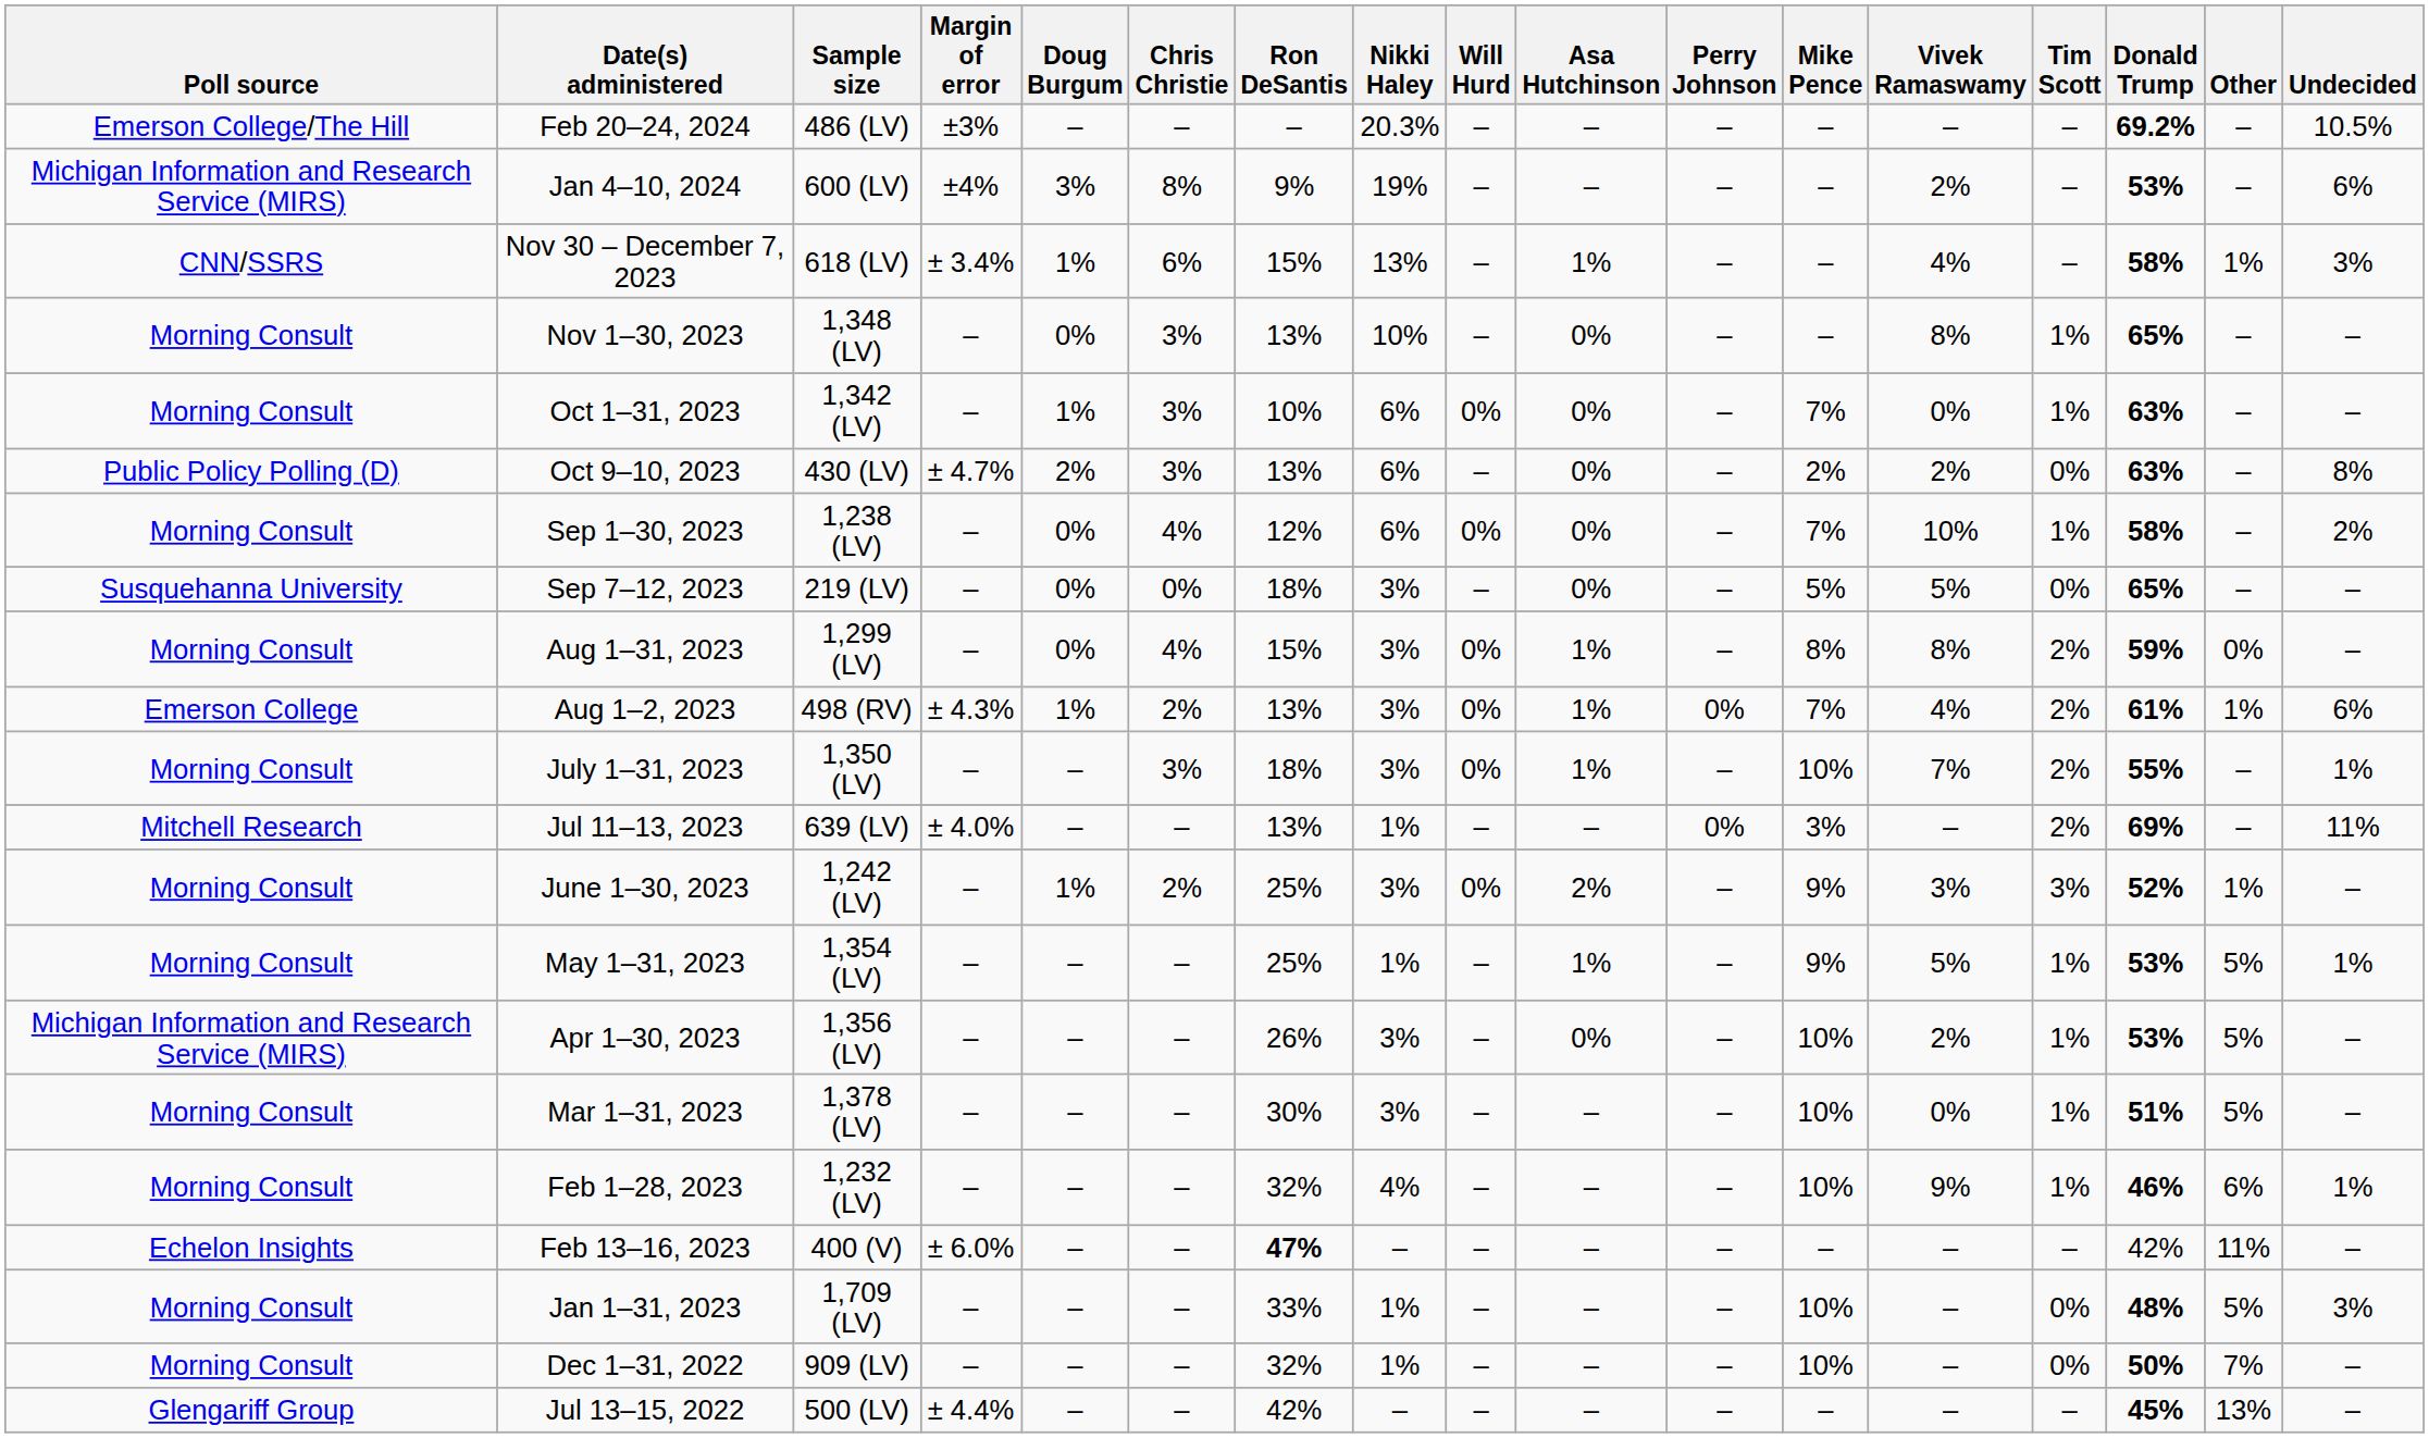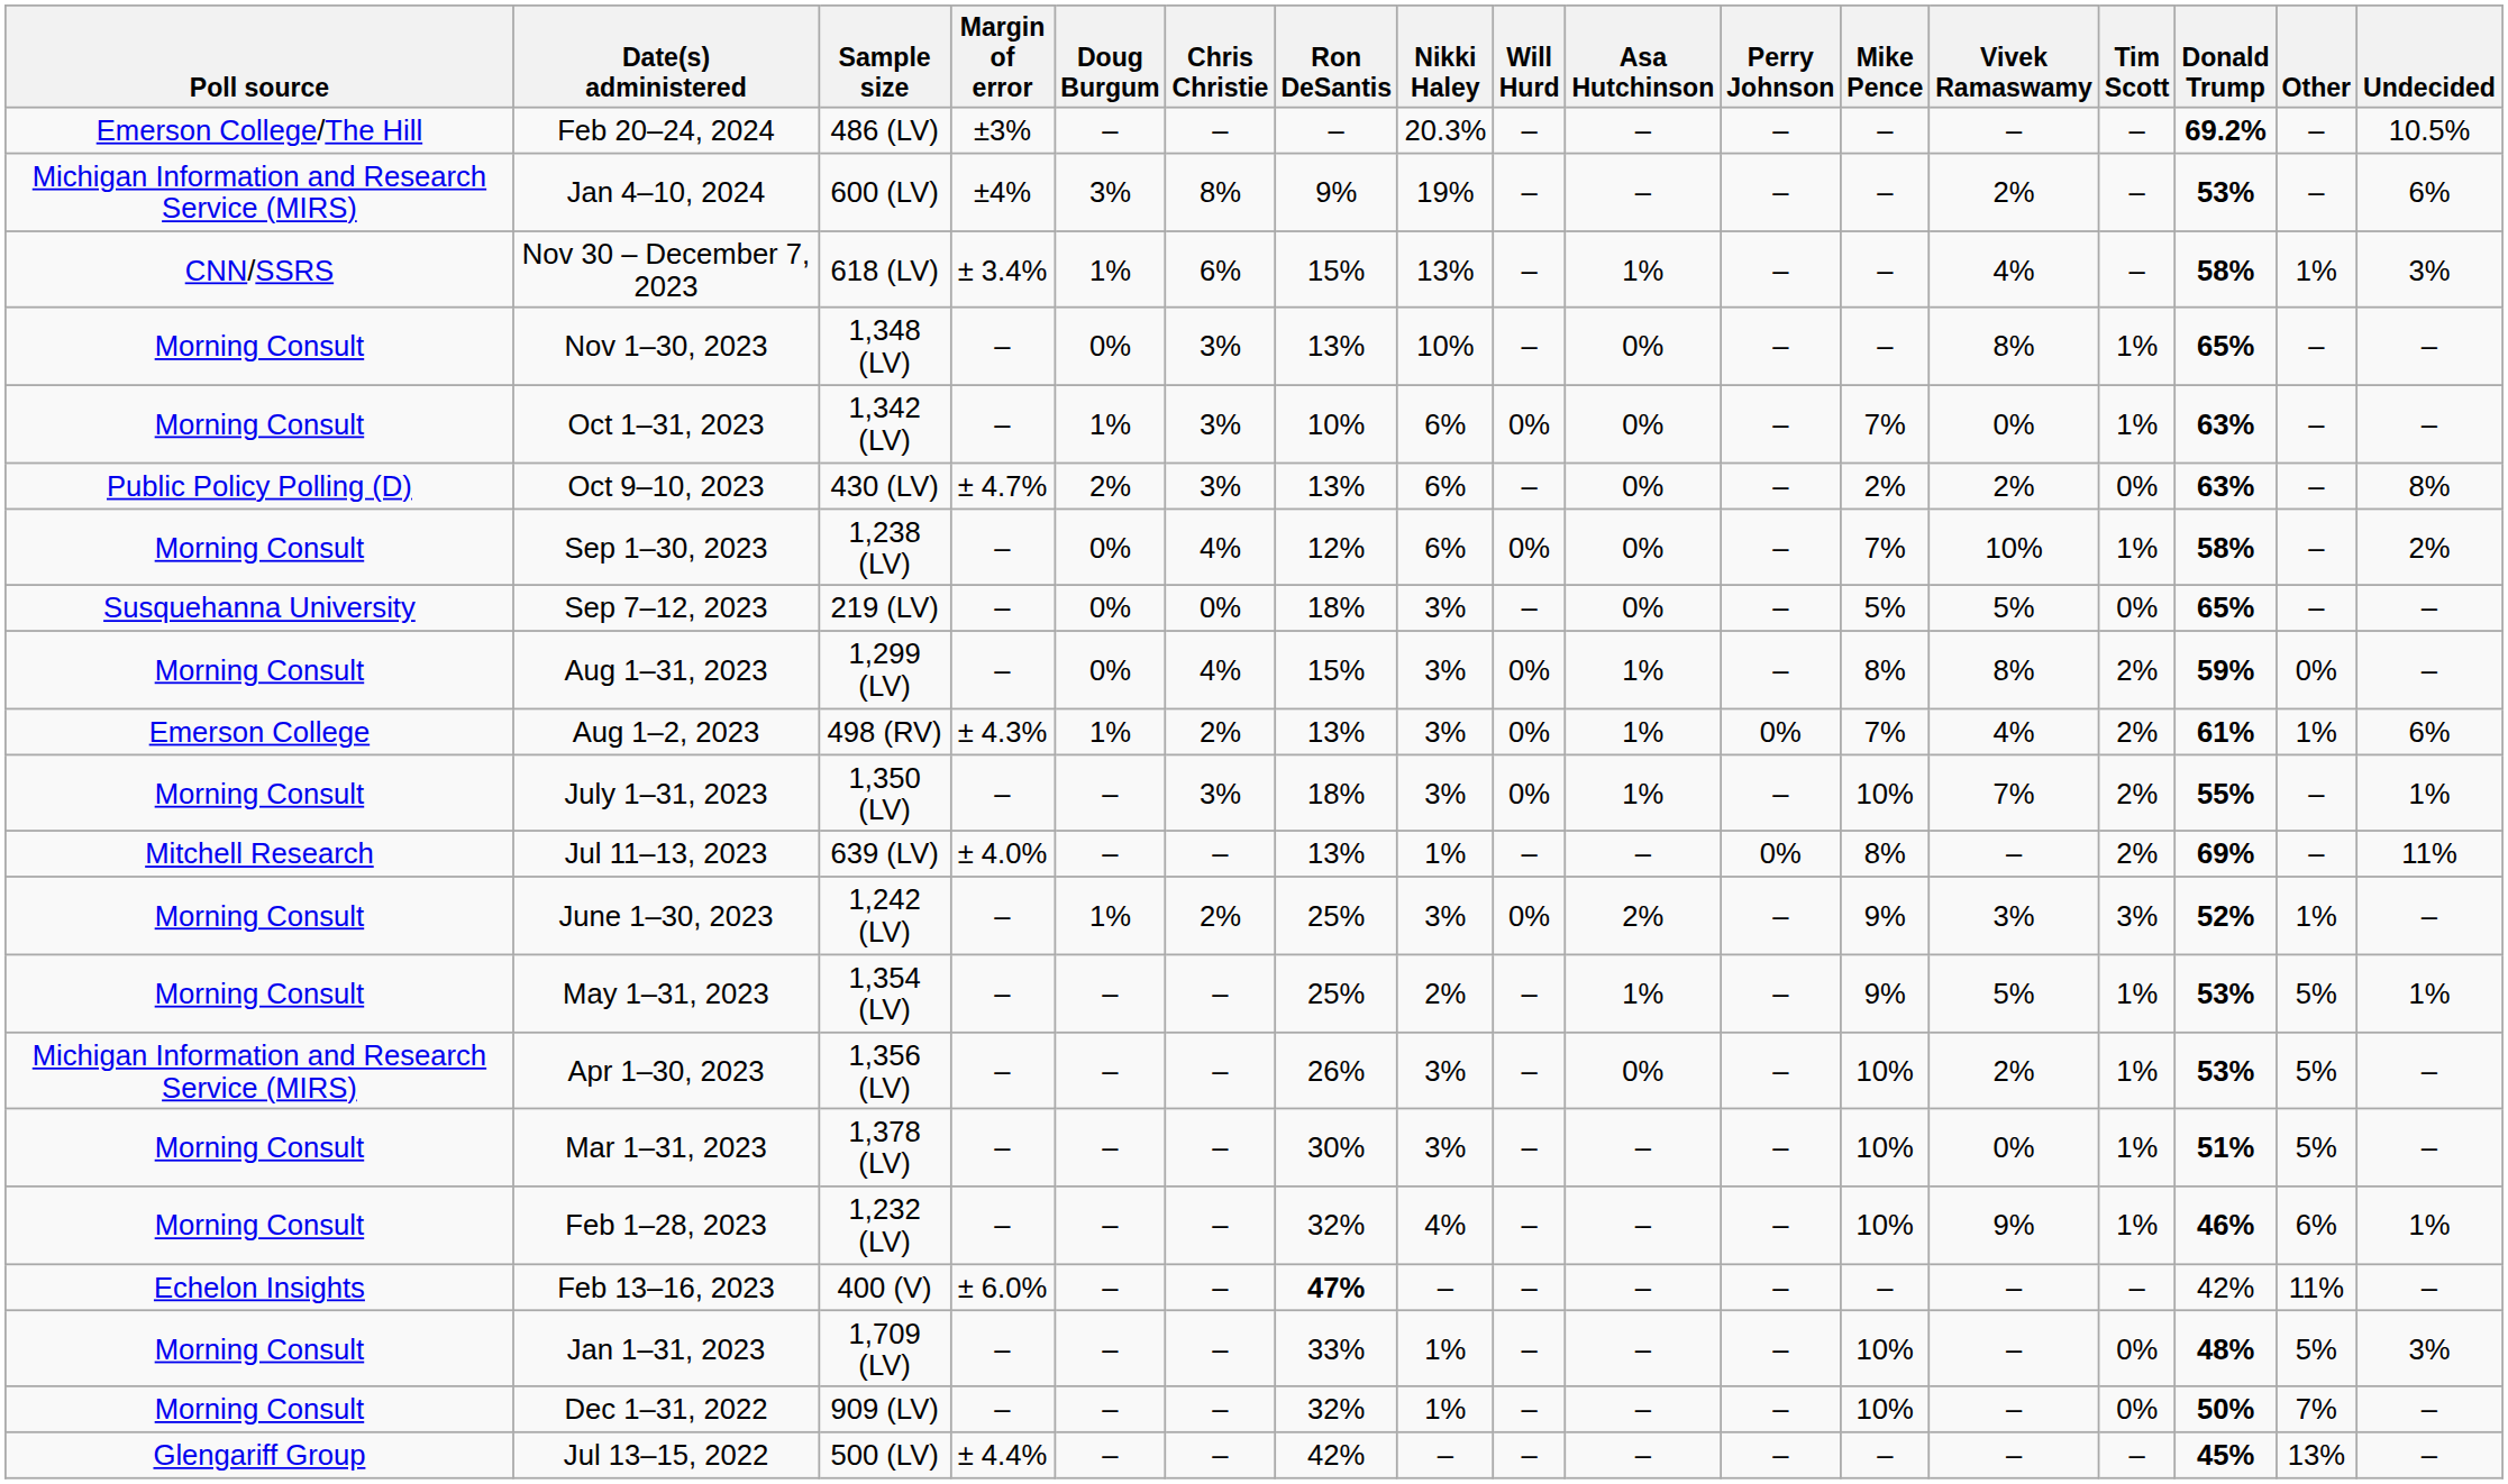 <table class="wikitable mw-datatable" style="font-size:90%;text-align:center;">
 <tr valign=bottom style="font-size:90%;">
 <th>Poll source</th>
 <th>Date(s)<br>administered</th>
 <th>Sample<br>size</th>
 <th>Margin<br>of error</th>
 <th>Doug<br>Burgum</th>
 <th>Chris<br>Christie</th>
 <th>Ron<br>DeSantis</th>
 <th>Nikki<br>Haley</th>
 <th>Will<br>Hurd</th>
 <th>Asa<br>Hutchinson</th>
 <th>Perry<br>Johnson</th>
 <th>Mike<br>Pence</th>
 <th>Vivek<br>Ramaswamy</th>
 <th>Tim<br>Scott</th>
 <th>Donald<br>Trump</th>
 <th>Other</th>
 <th>Undecided</th>
 </tr>
 <tr>
 <td><a href='#'>Emerson College</a>/<a href='#'>The Hill</a></td>
 <td>Feb 20–24, 2024</td>
 <td>486 (LV)</td>
 <td>±3%</td>
 <td>–</td>
 <td>–</td>
 <td>–</td>
 <td>20.3%</td>
 <td>–</td>
 <td>–</td>
 <td>–</td>
 <td>–</td>
 <td>–</td>
 <td>–</td>
 <td><strong>69.2%</strong></td>
 <td>–</td>
 <td>10.5%</td>
 </tr>
 <tr>
 <td><a href='#'>Michigan Information and Research Service (MIRS)</a></td>
 <td>Jan 4–10, 2024</td>
 <td>600 (LV)</td>
 <td>±4%</td>
 <td>3%</td>
 <td>8%</td>
 <td>9%</td>
 <td>19%</td>
 <td>–</td>
 <td>–</td>
 <td>–</td>
 <td>–</td>
 <td>2%</td>
 <td>–</td>
 <td><strong>53%</strong></td>
 <td>–</td>
 <td>6%</td>
 </tr>
 <tr>
 <td><a href='#'>CNN</a>/<a href='#'>SSRS</a></td>
 <td>Nov 30 – December 7, 2023</td>
 <td>618 (LV)</td>
 <td>± 3.4%</td>
 <td>1%</td>
 <td>6%</td>
 <td>15%</td>
 <td>13%</td>
 <td>–</td>
 <td>1%</td>
 <td>–</td>
 <td>–</td>
 <td>4%</td>
 <td>–</td>
 <td><strong>58%</strong></td>
 <td>1%</td>
 <td>3%</td>
 </tr>
 <tr>
 <td><a href='#'>Morning Consult</a></td>
 <td>Nov 1–30, 2023</td>
 <td>1,348 (LV)</td>
 <td>–</td>
 <td>0%</td>
 <td>3%</td>
 <td>13%</td>
 <td>10%</td>
 <td>–</td>
 <td>0%</td>
 <td>–</td>
 <td>–</td>
 <td>8%</td>
 <td>1%</td>
 <td><strong>65%</strong></td>
 <td>–</td>
 <td>–</td>
 </tr>
 <tr>
 <td><a href='#'>Morning Consult</a></td>
 <td>Oct 1–31, 2023</td>
 <td>1,342 (LV)</td>
 <td>–</td>
 <td>1%</td>
 <td>3%</td>
 <td>10%</td>
 <td>6%</td>
 <td>0%</td>
 <td>0%</td>
 <td>–</td>
 <td>7%</td>
 <td>0%</td>
 <td>1%</td>
 <td><strong>63%</strong></td>
 <td>–</td>
 <td>–</td>
 </tr>
 <tr>
 <td><a href='#'>Public Policy Polling (D)</a></td>
 <td>Oct 9–10, 2023</td>
 <td>430 (LV)</td>
 <td>± 4.7%</td>
 <td>2%</td>
 <td>3%</td>
 <td>13%</td>
 <td>6%</td>
 <td>–</td>
 <td>0%</td>
 <td>–</td>
 <td>2%</td>
 <td>2%</td>
 <td>0%</td>
 <td><strong>63%</strong></td>
 <td>–</td>
 <td>8%</td>
 </tr>
 <tr>
 <td><a href='#'>Morning Consult</a></td>
 <td>Sep 1–30, 2023</td>
 <td>1,238 (LV)</td>
 <td>–</td>
 <td>0%</td>
 <td>4%</td>
 <td>12%</td>
 <td>6%</td>
 <td>0%</td>
 <td>0%</td>
 <td>–</td>
 <td>7%</td>
 <td>10%</td>
 <td>1%</td>
 <td><strong>58%</strong></td>
 <td>–</td>
 <td>2%</td>
 </tr>
 <tr>
 <td><a href='#'>Susquehanna University</a></td>
 <td>Sep 7–12, 2023</td>
 <td>219 (LV)</td>
 <td>–</td>
 <td>0%</td>
 <td>0%</td>
 <td>18%</td>
 <td>3%</td>
 <td>–</td>
 <td>0%</td>
 <td>–</td>
 <td>5%</td>
 <td>5%</td>
 <td>0%</td>
 <td><strong>65%</strong></td>
 <td>–</td>
 <td>–</td>
 </tr>
 <tr>
 <td><a href='#'>Morning Consult</a></td>
 <td>Aug 1–31, 2023</td>
 <td>1,299 (LV)</td>
 <td>–</td>
 <td>0%</td>
 <td>4%</td>
 <td>15%</td>
 <td>3%</td>
 <td>0%</td>
 <td>1%</td>
 <td>–</td>
 <td>8%</td>
 <td>8%</td>
 <td>2%</td>
 <td><strong>59%</strong></td>
 <td>0%</td>
 <td>–</td>
 </tr>
 <tr>
 <td><a href='#'>Emerson College</a></td>
 <td>Aug 1–2, 2023</td>
 <td>498 (RV)</td>
 <td>± 4.3%</td>
 <td>1%</td>
 <td>2%</td>
 <td>13%</td>
 <td>3%</td>
 <td>0%</td>
 <td>1%</td>
 <td>0%</td>
 <td>7%</td>
 <td>4%</td>
 <td>2%</td>
 <td><strong>61%</strong></td>
 <td>1%</td>
 <td>6%</td>
 </tr>
 <tr>
 <td><a href='#'>Morning Consult</a></td>
 <td>July 1–31, 2023</td>
 <td>1,350 (LV)</td>
 <td>–</td>
 <td>–</td>
 <td>3%</td>
 <td>18%</td>
 <td>3%</td>
 <td>0%</td>
 <td>1%</td>
 <td>–</td>
 <td>10%</td>
 <td>7%</td>
 <td>2%</td>
 <td><strong>55%</strong></td>
 <td>–</td>
 <td>1%</td>
 </tr>
 <tr>
 <td><a href='#'>Mitchell Research</a></td>
 <td>Jul 11–13, 2023</td>
 <td>639 (LV)</td>
 <td>± 4.0%</td>
 <td>–</td>
 <td>–</td>
 <td>13%</td>
 <td>1%</td>
 <td>–</td>
 <td>–</td>
 <td>0%</td>
-<td>3%</td>
+<td>8%</td>
 <td>–</td>
 <td>2%</td>
 <td><strong>69%</strong></td>
 <td>–</td>
 <td>11%</td>
 </tr>
 <tr>
 <td><a href='#'>Morning Consult</a></td>
 <td>June 1–30, 2023</td>
 <td>1,242 (LV)</td>
 <td>–</td>
 <td>1%</td>
 <td>2%</td>
 <td>25%</td>
 <td>3%</td>
 <td>0%</td>
 <td>2%</td>
 <td>–</td>
 <td>9%</td>
 <td>3%</td>
 <td>3%</td>
 <td><strong>52%</strong></td>
 <td>1%</td>
 <td>–</td>
 </tr>
 <tr>
 <td><a href='#'>Morning Consult</a></td>
 <td>May 1–31, 2023</td>
 <td>1,354 (LV)</td>
 <td>–</td>
 <td>–</td>
 <td>–</td>
 <td>25%</td>
-<td>1%</td>
+<td>2%</td>
 <td>–</td>
 <td>1%</td>
 <td>–</td>
 <td>9%</td>
 <td>5%</td>
 <td>1%</td>
 <td><strong>53%</strong></td>
 <td>5%</td>
 <td>1%</td>
 </tr>
 <tr>
 <td><a href='#'>Michigan Information and Research Service (MIRS)</a></td>
 <td>Apr 1–30, 2023</td>
 <td>1,356 (LV)</td>
 <td>–</td>
 <td>–</td>
 <td>–</td>
 <td>26%</td>
 <td>3%</td>
 <td>–</td>
 <td>0%</td>
 <td>–</td>
 <td>10%</td>
 <td>2%</td>
 <td>1%</td>
 <td><strong>53%</strong></td>
 <td>5%</td>
 <td>–</td>
 </tr>
 <tr>
 <td><a href='#'>Morning Consult</a></td>
 <td>Mar 1–31, 2023</td>
 <td>1,378 (LV)</td>
 <td>–</td>
 <td>–</td>
 <td>–</td>
 <td>30%</td>
 <td>3%</td>
 <td>–</td>
 <td>–</td>
 <td>–</td>
 <td>10%</td>
 <td>0%</td>
 <td>1%</td>
 <td><strong>51%</strong></td>
 <td>5%</td>
 <td>–</td>
 </tr>
 <tr>
 <td><a href='#'>Morning Consult</a></td>
 <td>Feb 1–28, 2023</td>
 <td>1,232 (LV)</td>
 <td>–</td>
 <td>–</td>
 <td>–</td>
 <td>32%</td>
 <td>4%</td>
 <td>–</td>
 <td>–</td>
 <td>–</td>
 <td>10%</td>
 <td>9%</td>
 <td>1%</td>
 <td><strong>46%</strong></td>
 <td>6%</td>
 <td>1%</td>
 </tr>
 <tr>
 <td><a href='#'>Echelon Insights</a></td>
 <td>Feb 13–16, 2023</td>
 <td>400 (V)</td>
 <td>± 6.0%</td>
 <td>–</td>
 <td>–</td>
 <td><strong>47%</strong></td>
 <td>–</td>
 <td>–</td>
 <td>–</td>
 <td>–</td>
 <td>–</td>
 <td>–</td>
 <td>–</td>
 <td>42%</td>
 <td>11%</td>
 <td>–</td>
 </tr>
 <tr>
 <td><a href='#'>Morning Consult</a></td>
 <td>Jan 1–31, 2023</td>
 <td>1,709 (LV)</td>
 <td>–</td>
 <td>–</td>
 <td>–</td>
 <td>33%</td>
 <td>1%</td>
 <td>–</td>
 <td>–</td>
 <td>–</td>
 <td>10%</td>
 <td>–</td>
 <td>0%</td>
 <td><strong>48%</strong></td>
 <td>5%</td>
 <td>3%</td>
 </tr>
 <tr>
 <td><a href='#'>Morning Consult</a></td>
 <td>Dec 1–31, 2022</td>
 <td>909 (LV)</td>
 <td>–</td>
 <td>–</td>
 <td>–</td>
 <td>32%</td>
 <td>1%</td>
 <td>–</td>
 <td>–</td>
 <td>–</td>
 <td>10%</td>
 <td>–</td>
 <td>0%</td>
 <td><strong>50%</strong></td>
 <td>7%</td>
 <td>–</td>
 </tr>
 <tr>
 <td><a href='#'>Glengariff Group</a></td>
 <td>Jul 13–15, 2022</td>
 <td>500 (LV)</td>
 <td>± 4.4%</td>
 <td>–</td>
 <td>–</td>
 <td>42%</td>
 <td>–</td>
 <td>–</td>
 <td>–</td>
 <td>–</td>
 <td>–</td>
 <td>–</td>
 <td>–</td>
 <td><strong>45%</strong></td>
 <td>13%</td>
 <td>–</td>
 </tr>
 </table>
